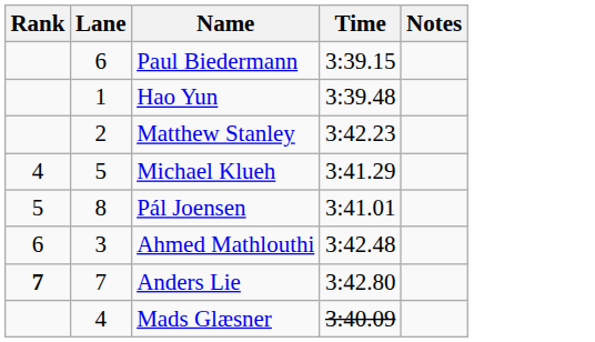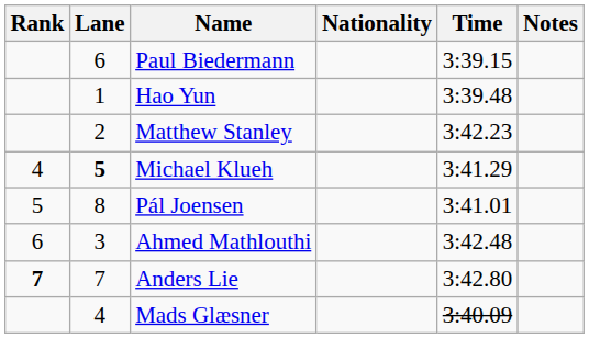 <table class="wikitable sortable" style="text-align:center">
 <tr>
 <th>Rank</th>
 <th>Lane</th>
 <th>Name</th>
+<th>Nationality</th>
 <th>Time</th>
 <th>Notes</th>
 </tr>
 <tr>
 <td></td>
 <td>6</td>
 <td align=left><a href='#'>Paul Biedermann</a></td>
+<td align=left></td>
 <td>3:39.15</td>
 <td></td>
 </tr>
 <tr>
 <td></td>
 <td>1</td>
 <td align=left><a href='#'>Hao Yun</a></td>
+<td align=left></td>
 <td>3:39.48</td>
 <td></td>
 </tr>
 <tr>
 <td></td>
 <td>2</td>
 <td align=left><a href='#'>Matthew Stanley</a></td>
+<td align=left></td>
 <td>3:42.23</td>
 <td></td>
 </tr>
 <tr>
 <td>4</td>
-<td>5</td>
+<td><strong>5</strong></td>
 <td align=left><a href='#'>Michael Klueh</a></td>
+<td align=left></td>
 <td>3:41.29</td>
 <td></td>
 </tr>
 <tr>
 <td>5</td>
 <td>8</td>
 <td align=left><a href='#'>Pál Joensen</a></td>
+<td align=left></td>
 <td>3:41.01</td>
 <td></td>
 </tr>
 <tr>
 <td>6</td>
 <td>3</td>
 <td align=left><a href='#'>Ahmed Mathlouthi</a></td>
+<td align=left></td>
 <td>3:42.48</td>
 <td></td>
 </tr>
 <tr>
 <td><strong>7</strong></td>
 <td>7</td>
 <td align=left><a href='#'>Anders Lie</a></td>
+<td align=left></td>
 <td>3:42.80</td>
 <td></td>
 </tr>
 <tr>
 <td></td>
 <td>4</td>
 <td align=left><a href='#'>Mads Glæsner</a></td>
+<td align=left></td>
 <td><s>3:40.09 </s></td>
 <td></td>
 </tr>
 </table>
